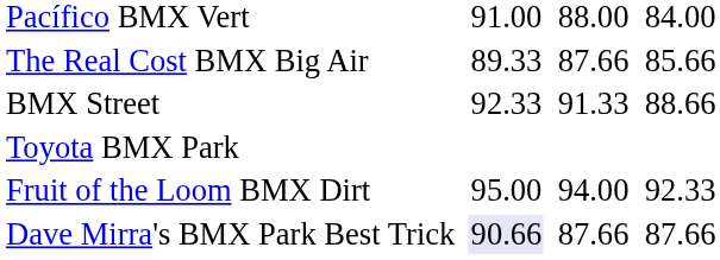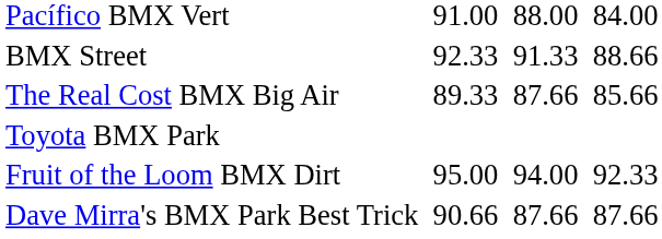 <table>
 <tr>
 <td><a href='#'>Pacífico</a> BMX Vert</td>
 <td></td>
 <td>91.00</td>
 <td></td>
 <td>88.00</td>
 <td></td>
 <td>84.00</td>
 </tr>
 <tr>
+<td>BMX Street</td>
+<td></td>
+<td>92.33</td>
+<td></td>
+<td>91.33</td>
+<td></td>
+<td>88.66</td>
+</tr>
+<tr>
 <td><a href='#'>The Real Cost</a> BMX Big Air</td>
 <td></td>
 <td>89.33</td>
 <td></td>
 <td>87.66</td>
 <td></td>
 <td>85.66</td>
-</tr>
-<tr>
-<td>BMX Street</td>
-<td></td>
-<td>92.33</td>
-<td></td>
-<td>91.33</td>
-<td></td>
-<td>88.66</td>
 </tr>
 <tr>
 <td><a href='#'>Toyota</a> BMX Park</td>
 <td></td>
 <td></td>
 <td></td>
 <td></td>
 <td></td>
 <td></td>
 </tr>
 <tr>
 <td><a href='#'>Fruit of the Loom</a> BMX Dirt</td>
 <td></td>
 <td>95.00</td>
 <td></td>
 <td>94.00</td>
 <td></td>
 <td>92.33</td>
 </tr>
 <tr>
 <td><a href='#'>Dave Mirra</a>'s BMX Park Best Trick</td>
 <td></td>
-<td style="background: lavender;">90.66</td>
+<td>90.66</td>
 <td></td>
 <td>87.66</td>
 <td></td>
 <td>87.66</td>
 </tr>
 </table>
